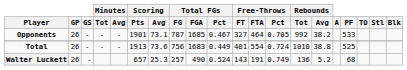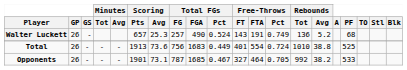 <table class="wikitable sortable" border="1" style="font-size:90%;">
 <tr>
 <th colspan="3" style="border-top-style:hidden; border-left-style:hidden; background: white;"></th>
 <th colspan="2" style=>Minutes</th>
 <th colspan="2" style=>Scoring</th>
 <th colspan="3" style=>Total FGs</th>
 <th colspan="3" style=>Free-Throws</th>
 <th colspan="2" style=>Rebounds</th>
 <th colspan="5" style="border-top-style:hidden; border-right-style:hidden; background: white;"></th>
 </tr>
 <tr>
 <th scope="col" style=>Player</th>
 <th scope="col" style=>GP</th>
 <th scope="col" style=>GS</th>
 <th scope="col" style=>Tot</th>
 <th scope="col" style=>Avg</th>
 <th scope="col" style=>Pts</th>
 <th scope="col" style=>Avg</th>
 <th scope="col" style=>FG</th>
 <th scope="col" style=>FGA</th>
 <th scope="col" style=>Pct</th>
 <th scope="col" style=>FT</th>
 <th scope="col" style=>FTA</th>
 <th scope="col" style=>Pct</th>
 <th scope="col" style=>Tot</th>
 <th scope="col" style=>Avg</th>
 <th scope="col" style=>A</th>
 <th scope="col" style=>PF</th>
 <th scope="col" style=>TO</th>
 <th scope="col" style=>Stl</th>
 <th scope="col" style=>Blk</th>
 </tr>
-<tr class="sortbottom">
-<td align="center"><strong>Opponents</strong></td>
-<td align="center">26</td>
-<td align="center">-</td>
-<td align="center">-</td>
-<td align="center">-</td>
-<td align="center">1901</td>
-<td align="center">73.1</td>
-<td align="center">787</td>
-<td align="center">1685</td>
-<td align="center">0.467</td>
-<td align="center">327</td>
-<td align="center">464</td>
-<td align="center">0.705</td>
-<td align="center">992</td>
-<td align="center">38.2</td>
-<td align="center"></td>
-<td align="center">533</td>
-<td align="center"></td>
-<td align="center"></td>
-<td align="center"></td>
+<tr>
+<th>Walter Luckett</th>
+<td align="right">26</td>
+<td align="right">-</td>
+<td align="right"></td>
+<td align="right"></td>
+<td align="right">657</td>
+<td align="right">25.3</td>
+<td align="right">257</td>
+<td align="right">490</td>
+<td align="right">0.524</td>
+<td align="right">143</td>
+<td align="right">191</td>
+<td align="right">0.749</td>
+<td align="right">136</td>
+<td align="right">5.2</td>
+<td align="right"></td>
+<td align="right">68</td>
+<td align="right"></td>
+<td align="right"></td>
+<td align="right"></td>
 </tr>
 <tr>
 </tr>
 <tr class="sortbottom">
 <td align="center" style=><strong>Total</strong></td>
 <td align="center" style=>26</td>
 <td align="center" style=>-</td>
 <td align="center" style=>-</td>
 <td align="center" style=>-</td>
 <td align="center" style=>1913</td>
 <td align="center" style=>73.6</td>
 <td align="center" style=>756</td>
 <td align="center" style=>1683</td>
 <td align="center" style=>0.449</td>
 <td align="center" style=>401</td>
 <td align="center" style=>554</td>
 <td align="center" style=>0.724</td>
 <td align="center" style=>1010</td>
 <td align="center" style=>38.8</td>
 <td align="center" style=></td>
 <td align="center" style=>525</td>
 <td align="center" style=></td>
 <td align="center" style=></td>
 <td align="center" style=></td>
 </tr>
-<tr>
-<th>Walter Luckett</th>
-<td align="right">26</td>
-<td align="right">-</td>
-<td align="right"></td>
-<td align="right"></td>
-<td align="right">657</td>
-<td align="right">25.3</td>
-<td align="right">257</td>
-<td align="right">490</td>
-<td align="right">0.524</td>
-<td align="right">143</td>
-<td align="right">191</td>
-<td align="right">0.749</td>
-<td align="right">136</td>
-<td align="right">5.2</td>
-<td align="right"></td>
-<td align="right">68</td>
-<td align="right"></td>
-<td align="right"></td>
-<td align="right"></td>
+<tr class="sortbottom">
+<td align="center"><strong>Opponents</strong></td>
+<td align="center">26</td>
+<td align="center">-</td>
+<td align="center">-</td>
+<td align="center">-</td>
+<td align="center">1901</td>
+<td align="center">73.1</td>
+<td align="center">787</td>
+<td align="center">1685</td>
+<td align="center">0.467</td>
+<td align="center">327</td>
+<td align="center">464</td>
+<td align="center">0.705</td>
+<td align="center">992</td>
+<td align="center">38.2</td>
+<td align="center"></td>
+<td align="center">533</td>
+<td align="center"></td>
+<td align="center"></td>
+<td align="center"></td>
 </tr>
 </table>
